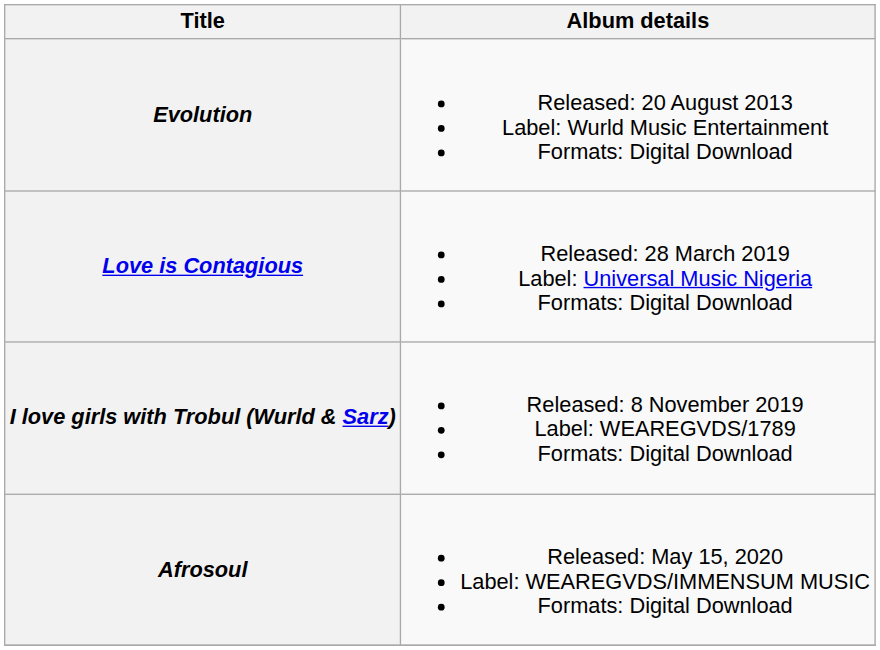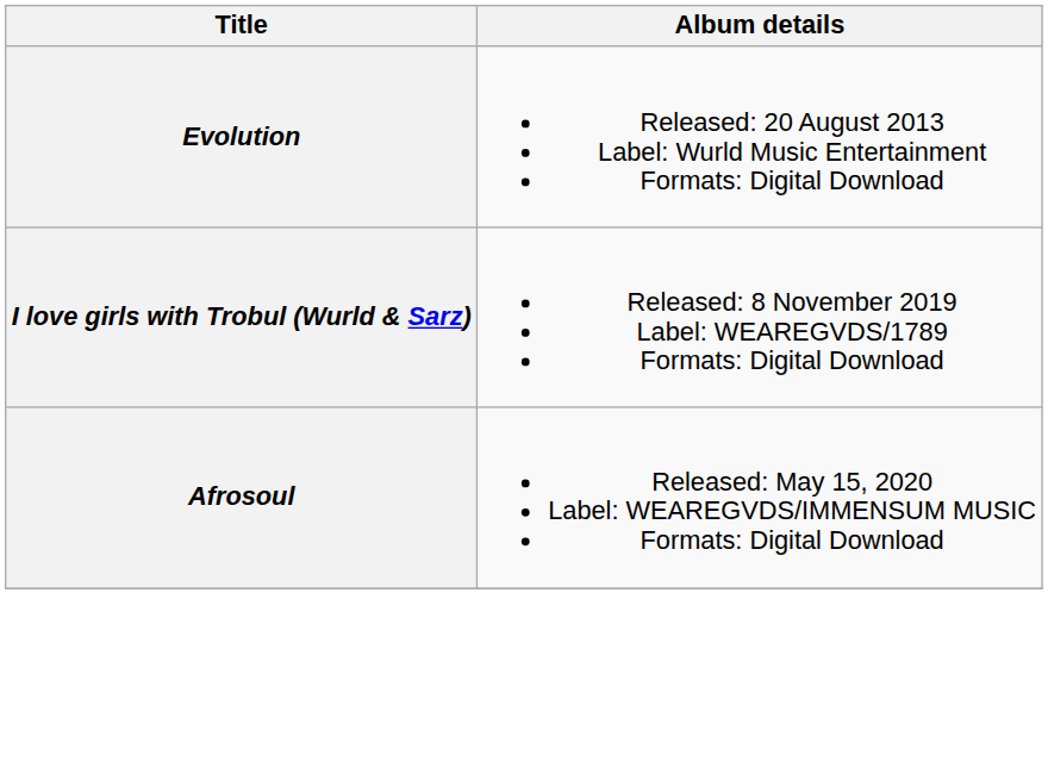 <table class="wikitable plainrowheaders" style="text-align:center;">
 <tr>
 <th scope="col">Title</th>
 <th scope="col">Album details</th>
 </tr>
 <tr>
 <th scope="row"><em>Evolution</em></th>
 <td><br><ul><li>Released: 20 August 2013</li><li>Label: Wurld Music Entertainment</li><li>Formats: Digital Download</li></ul></td>
-</tr>
-<tr>
-<th scope="row"><em><a href='#'>Love is Contagious</a></em></th>
-<td><br><ul><li>Released: 28 March 2019</li><li>Label: <a href='#'>Universal Music Nigeria</a></li><li>Formats: Digital Download</li></ul></td>
 </tr>
 <tr>
 <th><em>I love girls with Trobul (Wurld & <a href='#'>Sarz</a>)</em></th>
 <td><br><ul><li>Released: 8 November 2019</li><li>Label: WEAREGVDS/1789</li><li>Formats: Digital Download</li></ul></td>
 </tr>
 <tr>
 <th><em>Afrosoul</em></th>
 <td><br><ul><li>Released: May 15, 2020</li><li>Label: WEAREGVDS/IMMENSUM MUSIC</li><li>Formats: Digital Download</li></ul></td>
 </tr>
 <tr>
 </tr>
 </table>
